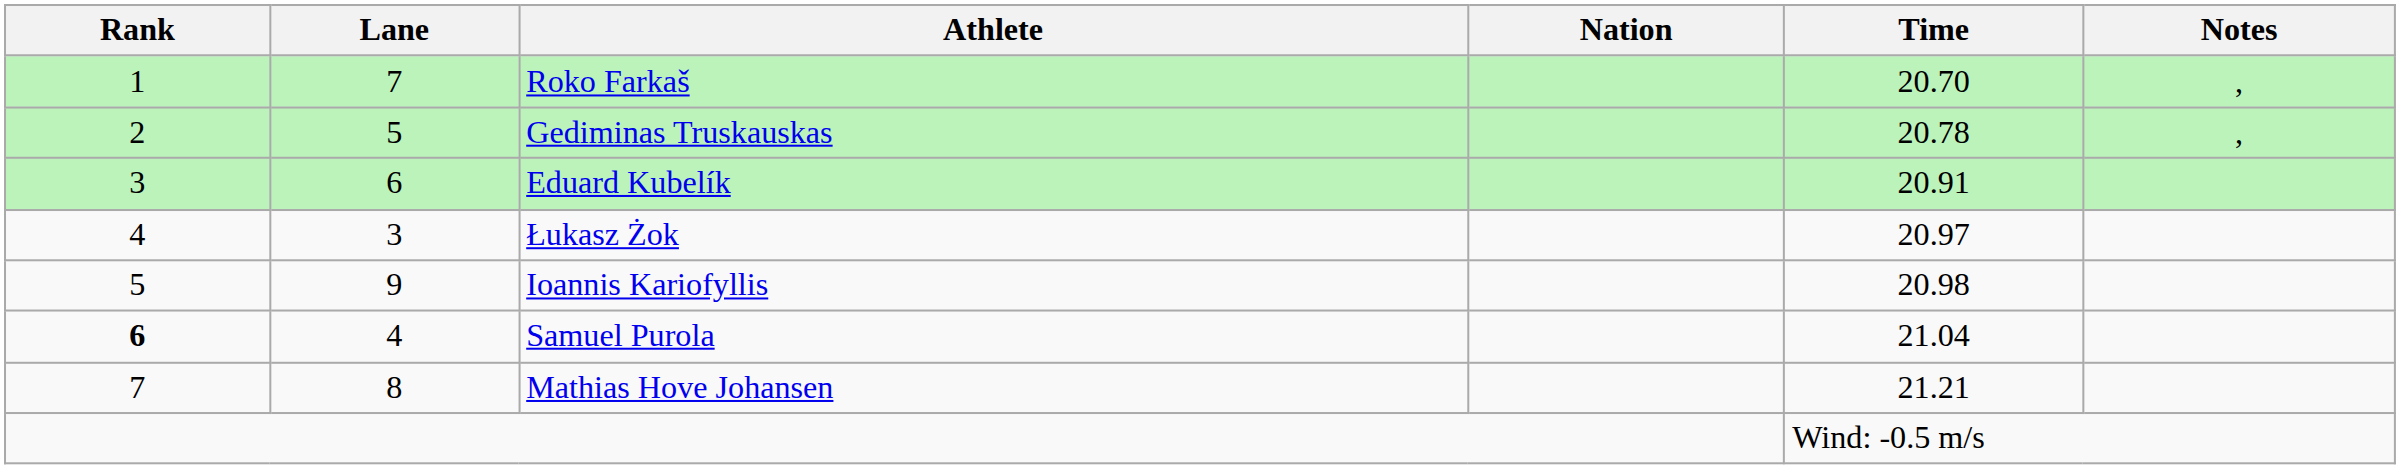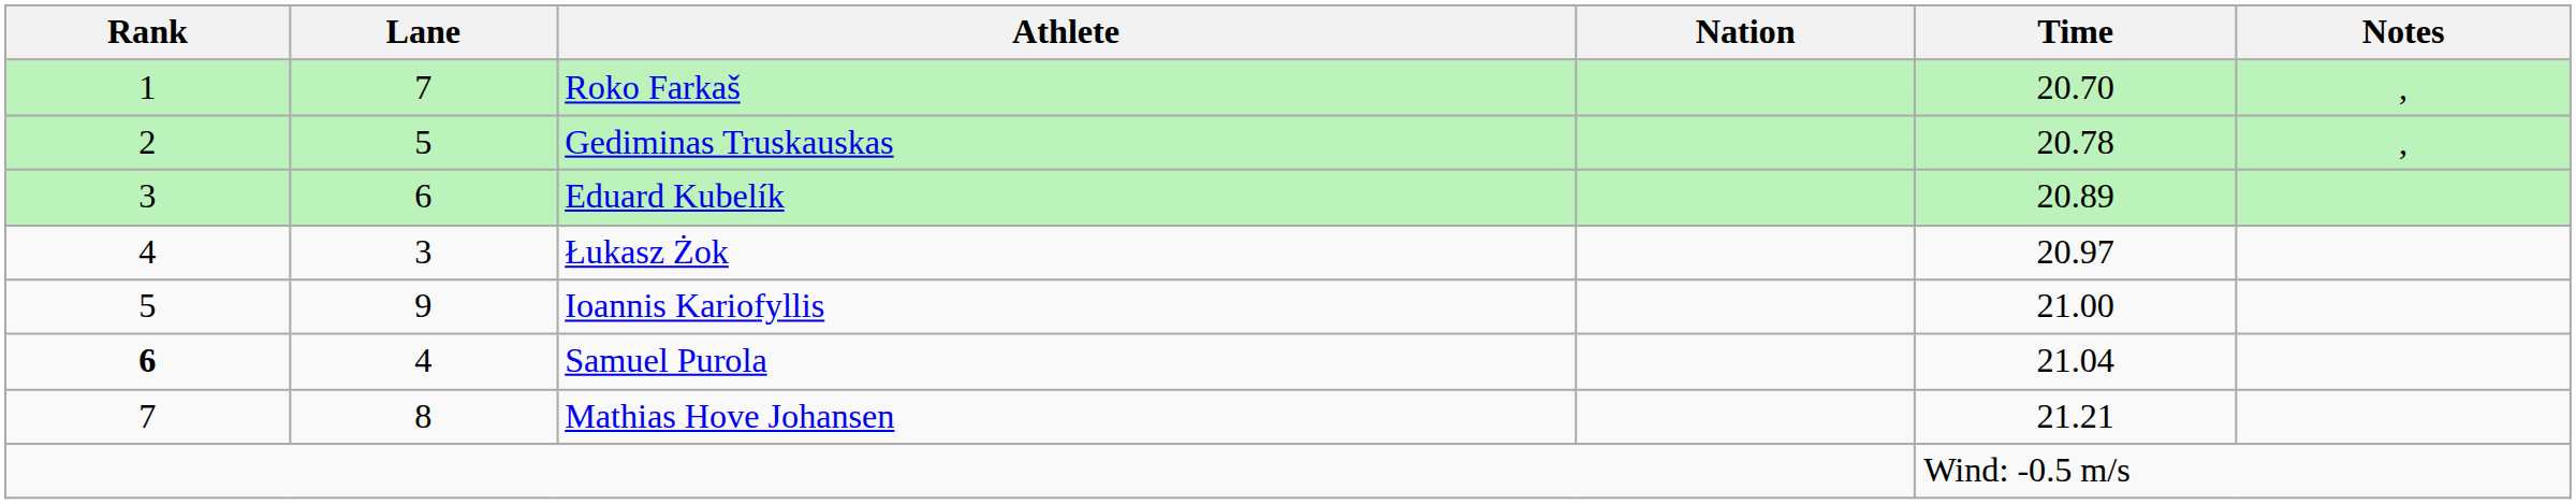 <table class="wikitable sortable" style="text-align:center;width: 60%;">
 <tr>
 <th scope="col">Rank</th>
 <th scope="col">Lane</th>
 <th scope="col">Athlete</th>
 <th scope="col">Nation</th>
 <th scope="col">Time</th>
 <th scope="col">Notes</th>
 </tr>
 <tr bgcolor=bbf3bb>
 <td>1</td>
 <td>7</td>
 <td align=left><a href='#'>Roko Farkaš</a></td>
 <td align=left></td>
 <td>20.70</td>
 <td>, </td>
 </tr>
 <tr bgcolor=bbf3bb>
 <td>2</td>
 <td>5</td>
 <td align=left><a href='#'>Gediminas Truskauskas</a></td>
 <td align=left></td>
 <td>20.78</td>
 <td>, </td>
 </tr>
 <tr bgcolor=bbf3bb>
 <td>3</td>
 <td>6</td>
 <td align=left><a href='#'>Eduard Kubelík</a></td>
 <td align=left></td>
-<td>20.91</td>
+<td>20.89</td>
 <td></td>
 </tr>
 <tr>
 <td>4</td>
 <td>3</td>
 <td align=left><a href='#'>Łukasz Żok</a></td>
 <td align=left></td>
 <td>20.97</td>
 <td></td>
 </tr>
 <tr>
 <td>5</td>
 <td>9</td>
 <td align=left><a href='#'>Ioannis Kariofyllis</a></td>
 <td align=left></td>
-<td>20.98</td>
+<td>21.00</td>
 <td></td>
 </tr>
 <tr>
 <td><strong>6</strong></td>
 <td>4</td>
 <td align=left><a href='#'>Samuel Purola</a></td>
 <td align=left></td>
 <td>21.04</td>
 <td></td>
 </tr>
 <tr>
 <td>7</td>
 <td>8</td>
 <td align=left><a href='#'>Mathias Hove Johansen</a></td>
 <td align=left></td>
 <td>21.21</td>
 <td></td>
 </tr>
 <tr class="sortbottom">
 <td colspan="4"></td>
 <td colspan="2" style="text-align:left;">Wind: -0.5 m/s</td>
 </tr>
 </table>
